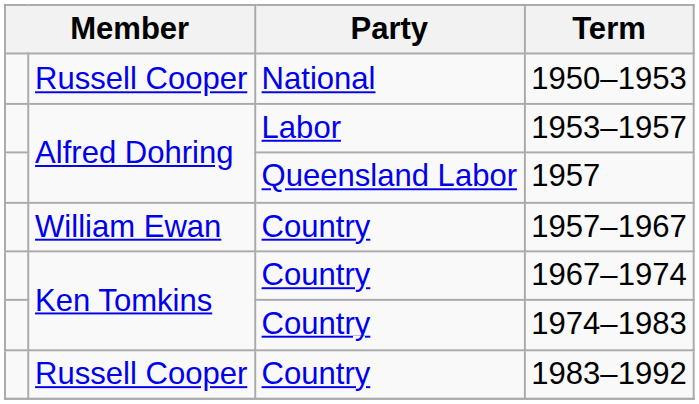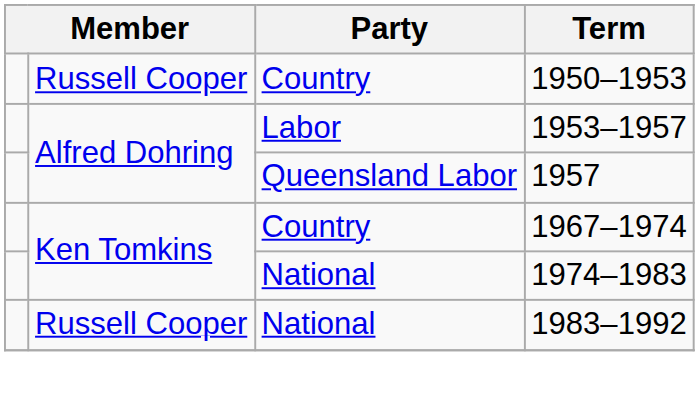 <table class="wikitable">
 <tr>
 <th colspan="2">Member</th>
 <th>Party</th>
 <th>Term</th>
 </tr>
 <tr>
 <td> </td>
 <td><a href='#'>Russell Cooper</a></td>
-<td><a href='#'>National</a></td>
+<td><a href='#'>Country</a></td>
 <td>1950–1953</td>
 </tr>
 <tr>
 <td></td>
 <td rowspan=2><a href='#'>Alfred Dohring</a></td>
 <td><a href='#'>Labor</a></td>
 <td>1953–1957</td>
 </tr>
 <tr>
 <td></td>
 <td><a href='#'>Queensland Labor</a></td>
 <td>1957</td>
 </tr>
 <tr>
 <td></td>
-<td><a href='#'>William Ewan</a></td>
-<td><a href='#'>Country</a></td>
-<td>1957–1967</td>
-</tr>
-<tr>
-<td></td>
 <td rowspan=2><a href='#'>Ken Tomkins</a></td>
 <td><a href='#'>Country</a></td>
 <td>1967–1974</td>
 </tr>
 <tr>
 <td></td>
-<td><a href='#'>Country</a></td>
+<td><a href='#'>National</a></td>
 <td>1974–1983</td>
 </tr>
 <tr>
 <td></td>
 <td><a href='#'>Russell Cooper</a></td>
-<td><a href='#'>Country</a></td>
+<td><a href='#'>National</a></td>
 <td>1983–1992</td>
 </tr>
 <tr>
 </tr>
 </table>
